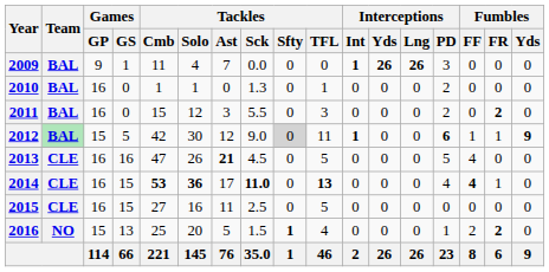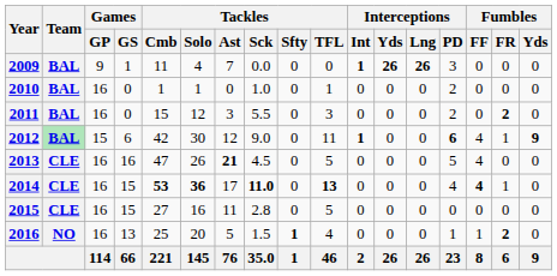 <table class= "wikitable" style="text-align: center;">
 <tr>
 <th rowspan="2">Year</th>
 <th rowspan="2">Team</th>
 <th colspan="2">Games</th>
 <th colspan="6">Tackles</th>
 <th colspan="4">Interceptions</th>
 <th colspan="3">Fumbles</th>
 </tr>
 <tr>
 <th>GP</th>
 <th>GS</th>
 <th>Cmb</th>
 <th>Solo</th>
 <th>Ast</th>
 <th>Sck</th>
 <th>Sfty</th>
 <th>TFL</th>
 <th>Int</th>
 <th>Yds</th>
 <th>Lng</th>
 <th>PD</th>
 <th>FF</th>
 <th>FR</th>
 <th>Yds</th>
 </tr>
 <tr>
 <th><a href='#'>2009</a></th>
 <th><a href='#'>BAL</a></th>
 <td>9</td>
 <td>1</td>
 <td>11</td>
 <td>4</td>
 <td>7</td>
 <td>0.0</td>
 <td>0</td>
 <td>0</td>
 <td><strong>1</strong></td>
 <td><strong>26</strong></td>
 <td><strong>26</strong></td>
 <td>3</td>
 <td>0</td>
 <td>0</td>
 <td>0</td>
 </tr>
 <tr>
 <th><a href='#'>2010</a></th>
 <th><a href='#'>BAL</a></th>
 <td>16</td>
 <td>0</td>
 <td>1</td>
 <td>1</td>
 <td>0</td>
-<td>1.3</td>
+<td>1.0</td>
 <td>0</td>
 <td>1</td>
 <td>0</td>
 <td>0</td>
 <td>0</td>
 <td>2</td>
 <td>0</td>
 <td>0</td>
 <td>0</td>
 </tr>
 <tr>
 <th><a href='#'>2011</a></th>
 <th><a href='#'>BAL</a></th>
 <td>16</td>
 <td>0</td>
 <td>15</td>
 <td>12</td>
 <td>3</td>
 <td>5.5</td>
 <td>0</td>
 <td>3</td>
 <td>0</td>
 <td>0</td>
 <td>0</td>
 <td>2</td>
 <td>0</td>
 <td><strong>2</strong></td>
 <td>0</td>
 </tr>
 <tr>
 <th><a href='#'>2012</a></th>
 <th style="background:#afe6ba;"><a href='#'>BAL</a></th>
 <td>15</td>
-<td>5</td>
+<td>6</td>
 <td>42</td>
 <td>30</td>
 <td>12</td>
 <td>9.0</td>
-<td style="background: lightgrey;">0</td>
+<td>0</td>
 <td>11</td>
 <td><strong>1</strong></td>
 <td>0</td>
 <td>0</td>
 <td><strong>6</strong></td>
-<td>1</td>
+<td>4</td>
 <td>1</td>
 <td><strong>9</strong></td>
 </tr>
 <tr>
 <th><a href='#'>2013</a></th>
 <th><a href='#'>CLE</a></th>
 <td>16</td>
 <td>16</td>
 <td>47</td>
 <td>26</td>
 <td><strong>21</strong></td>
 <td>4.5</td>
 <td>0</td>
 <td>5</td>
 <td>0</td>
 <td>0</td>
 <td>0</td>
 <td>5</td>
 <td>4</td>
 <td>0</td>
 <td>0</td>
 </tr>
 <tr>
 <th><a href='#'>2014</a></th>
 <th><a href='#'>CLE</a></th>
 <td>16</td>
 <td>15</td>
 <td><strong>53</strong></td>
 <td><strong>36</strong></td>
 <td>17</td>
 <td><strong>11.0</strong></td>
 <td>0</td>
 <td><strong>13</strong></td>
 <td>0</td>
 <td>0</td>
 <td>0</td>
 <td>4</td>
 <td><strong>4</strong></td>
 <td>1</td>
 <td>0</td>
 </tr>
 <tr>
 <th><a href='#'>2015</a></th>
 <th><a href='#'>CLE</a></th>
 <td>16</td>
 <td>15</td>
 <td>27</td>
 <td>16</td>
 <td>11</td>
-<td>2.5</td>
+<td>2.8</td>
 <td>0</td>
 <td>5</td>
 <td>0</td>
 <td>0</td>
 <td>0</td>
 <td>0</td>
 <td>0</td>
 <td>0</td>
 <td>0</td>
 </tr>
 <tr>
 <th><a href='#'>2016</a></th>
 <th><a href='#'>NO</a></th>
-<td>15</td>
+<td>16</td>
 <td>13</td>
 <td>25</td>
 <td>20</td>
 <td>5</td>
 <td>1.5</td>
 <td><strong>1</strong></td>
 <td>4</td>
 <td>0</td>
 <td>0</td>
 <td>0</td>
 <td>1</td>
-<td>2</td>
+<td>1</td>
 <td><strong>2</strong></td>
 <td>0</td>
 </tr>
 <tr>
 <th colspan="2"></th>
 <th>114</th>
 <th>66</th>
 <th>221</th>
 <th>145</th>
 <th>76</th>
 <th>35.0</th>
 <th>1</th>
 <th>46</th>
 <th>2</th>
 <th>26</th>
 <th>26</th>
 <th>23</th>
 <th>8</th>
 <th>6</th>
 <th>9</th>
 </tr>
 </table>
